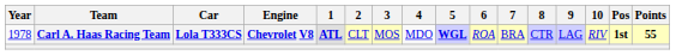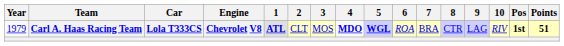 <table class="wikitable" style="text-align:center; font-size:90%">
 <tr>
 <th>Year</th>
 <th>Team</th>
 <th>Car</th>
 <th>Engine</th>
 <th>1</th>
 <th>2</th>
 <th>3</th>
 <th>4</th>
 <th>5</th>
 <th>6</th>
 <th>7</th>
 <th>8</th>
 <th>9</th>
 <th>10</th>
 <th>Pos</th>
 <th>Points</th>
 </tr>
 <tr>
-<td><a href='#'>1978</a></td>
+<td><a href='#'>1979</a></td>
 <th><a href='#'>Carl A. Haas Racing Team</a></th>
 <th><a href='#'>Lola T333CS</a></th>
 <th><a href='#'>Chevrolet</a> <a href='#'>V8</a></th>
 <td style="background:#DFDFDF;"><strong><a href='#'>ATL</a></strong><br></td>
 <td style="background:#FFFFBF;"><a href='#'>CLT</a><br></td>
 <td style="background:#FFFFBF;"><a href='#'>MOS</a><br></td>
-<td><a href='#'>MDO</a></td>
+<td><strong><a href='#'>MDO</a></strong></td>
 <td style="background:#CFCFFF;"><strong><a href='#'>WGL</a><br></strong></td>
 <td style="background:#FFFFBF;"><em><a href='#'>ROA</a></em><br></td>
 <td style="background:#FFFFBF;"><a href='#'>BRA</a><br></td>
 <td style="background:#CFCFFF;"><a href='#'>CTR</a><br></td>
 <td style="background:#CFCFFF;"><a href='#'>LAG</a><br></td>
 <td style="background:#FFFFBF;"><em><a href='#'>RIV</a></em><br></td>
 <th style="background:#FFFFBF;">1st</th>
-<th style="background:#FFFFBF;">55</th>
+<th style="background:#FFFFBF;">51</th>
 </tr>
 <tr>
 <th colspan="17"></th>
 </tr>
 </table>
